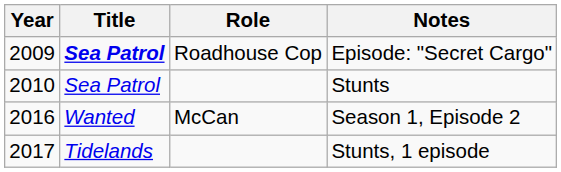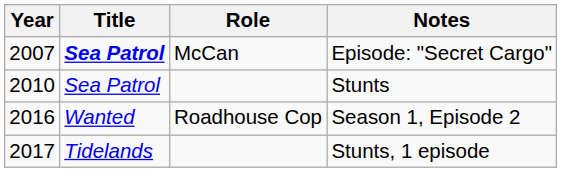 <table class="wikitable">
 <tr>
 <th>Year</th>
 <th>Title</th>
 <th>Role</th>
 <th>Notes</th>
 </tr>
 <tr>
-<td>2009</td>
+<td>2007</td>
 <td><strong><em><a href='#'>Sea Patrol</a></em></strong></td>
-<td>Roadhouse Cop</td>
+<td>McCan</td>
 <td>Episode: "Secret Cargo"</td>
 </tr>
 <tr>
 <td>2010</td>
 <td><em><a href='#'>Sea Patrol</a></em></td>
 <td></td>
 <td>Stunts</td>
 </tr>
 <tr>
 <td>2016</td>
 <td><em><a href='#'>Wanted</a></em></td>
-<td>McCan</td>
+<td>Roadhouse Cop</td>
 <td>Season 1, Episode 2</td>
 </tr>
 <tr>
 <td>2017</td>
 <td><em><a href='#'>Tidelands</a></em></td>
 <td></td>
 <td>Stunts, 1 episode</td>
 </tr>
 </table>
